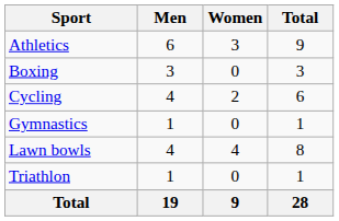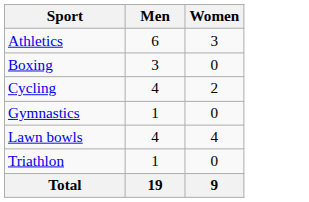 <table class="wikitable sortable" style="text-align:center;">
 <tr>
 <th width=120>Sport</th>
 <th width=55>Men</th>
 <th width=55>Women</th>
-<th width=55>Total</th>
 </tr>
 <tr>
 <td align=left><a href='#'>Athletics</a></td>
 <td>6</td>
 <td>3</td>
-<td>9</td>
 </tr>
 <tr>
 <td align=left><a href='#'>Boxing</a></td>
 <td>3</td>
 <td>0</td>
-<td>3</td>
 </tr>
 <tr>
 <td align=left><a href='#'>Cycling</a></td>
 <td>4</td>
 <td>2</td>
-<td>6</td>
 </tr>
 <tr>
 <td align=left><a href='#'>Gymnastics</a></td>
 <td>1</td>
 <td>0</td>
-<td>1</td>
 </tr>
 <tr>
 <td align=left><a href='#'>Lawn bowls</a></td>
 <td>4</td>
 <td>4</td>
-<td>8</td>
 </tr>
 <tr>
 <td align=left><a href='#'>Triathlon</a></td>
 <td>1</td>
 <td>0</td>
-<td>1</td>
 </tr>
 <tr>
 <th>Total</th>
 <th>19</th>
 <th>9</th>
-<th>28</th>
 </tr>
 </table>
